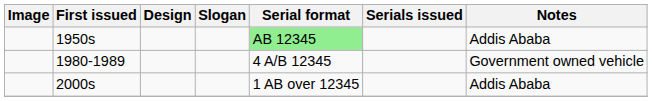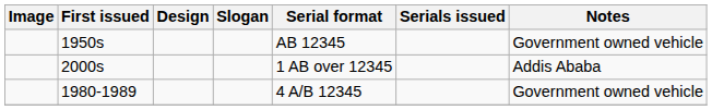 <table class="wikitable">
 <tr>
 <th>Image</th>
 <th>First issued</th>
 <th>Design</th>
 <th>Slogan</th>
 <th>Serial format</th>
 <th>Serials issued</th>
 <th>Notes</th>
 </tr>
 <tr>
 <td></td>
 <td>1950s</td>
 <td></td>
 <td></td>
-<td style="background: lightgreen;">AB 12345</td>
+<td>AB 12345</td>
+<td></td>
+<td>Government owned vehicle</td>
+</tr>
+<tr>
+<td></td>
+<td>2000s</td>
+<td></td>
+<td></td>
+<td>1 AB over 12345</td>
 <td></td>
 <td>Addis Ababa</td>
 </tr>
 <tr>
 <td></td>
 <td>1980-1989</td>
 <td></td>
 <td></td>
 <td>4 A/B 12345</td>
 <td></td>
 <td>Government owned vehicle</td>
 </tr>
 <tr>
-<td></td>
-<td>2000s</td>
-<td></td>
-<td></td>
-<td>1 AB over 12345</td>
-<td></td>
-<td>Addis Ababa</td>
-</tr>
-<tr>
 </tr>
 </table>
